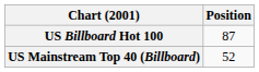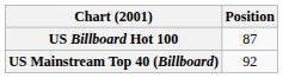 <table class="wikitable plainrowheaders" style="text-align:center">
 <tr>
 <th scope="col">Chart (2001)</th>
 <th scope="col">Position</th>
 </tr>
 <tr>
 <th scope="row">US <em>Billboard</em> Hot 100</th>
 <td>87</td>
 </tr>
 <tr>
 <th scope="row">US Mainstream Top 40 (<em>Billboard</em>)</th>
-<td>52</td>
+<td>92</td>
 </tr>
 </table>
